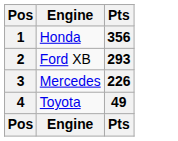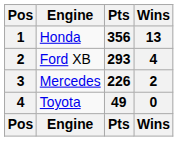 <table class="wikitable" style="font-size: 85%;; text-align:center;">
 <tr valign="top">
 <th valign="middle">Pos</th>
 <th valign="middle">Engine</th>
 <th valign="middle">Pts</th>
+<th valign="middle">Wins</th>
 </tr>
 <tr>
 <th>1</th>
 <td align="left"> <a href='#'>Honda</a></td>
 <th>356</th>
+<th>13</th>
 </tr>
 <tr>
 <th>2</th>
 <td align="left"> <a href='#'>Ford</a> XB</td>
 <th>293</th>
+<th>4</th>
 </tr>
 <tr>
 <th>3</th>
 <td align="left"> <a href='#'>Mercedes</a></td>
 <th>226</th>
+<th>2</th>
 </tr>
 <tr>
 <th>4</th>
 <td align="left"> <a href='#'>Toyota</a></td>
 <th>49</th>
+<th>0</th>
 </tr>
 <tr valign="top">
 <th valign="middle">Pos</th>
 <th valign="middle">Engine</th>
 <th valign="middle">Pts</th>
+<th valign="middle">Wins</th>
 </tr>
 </table>
